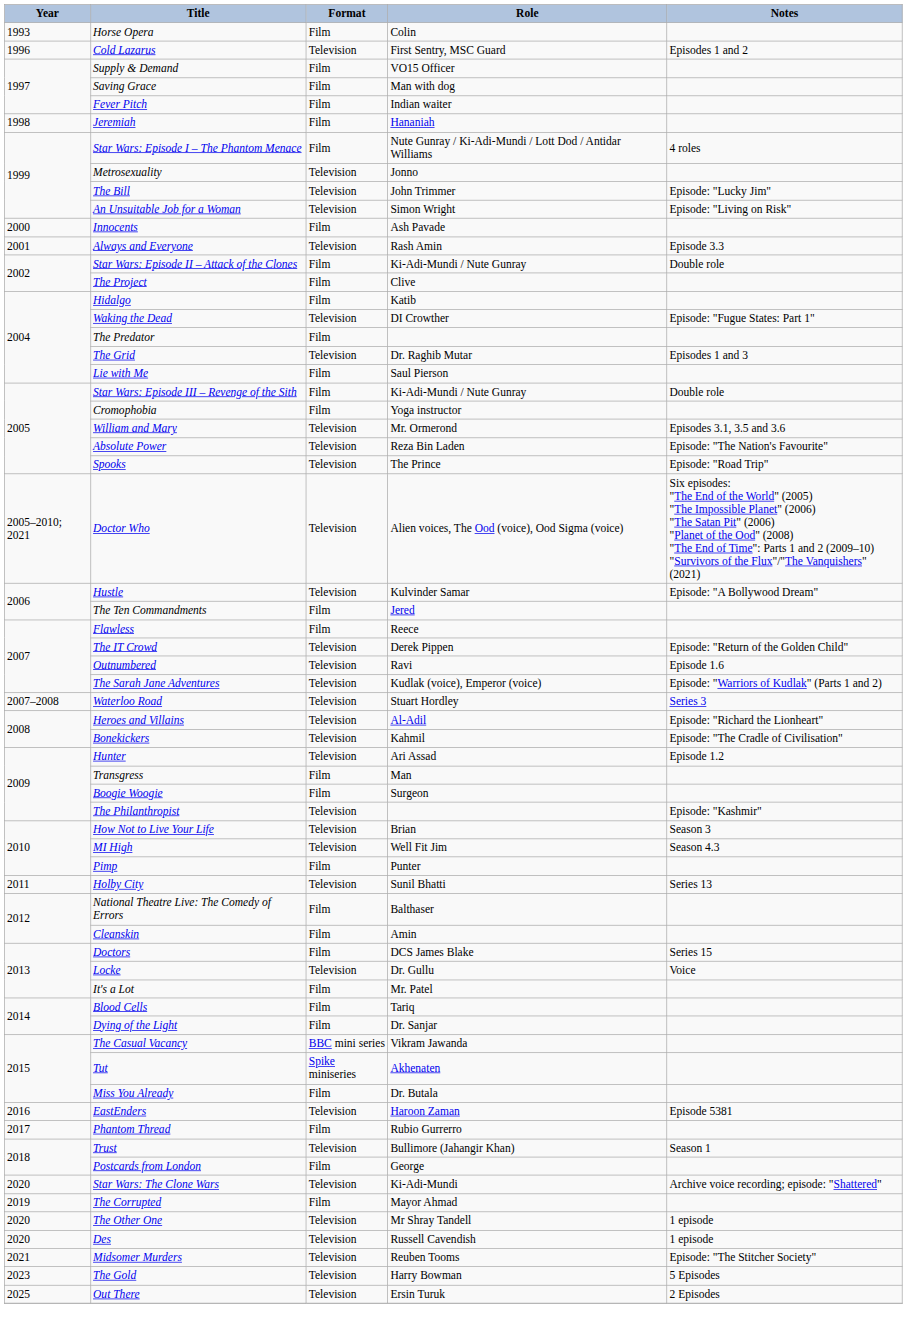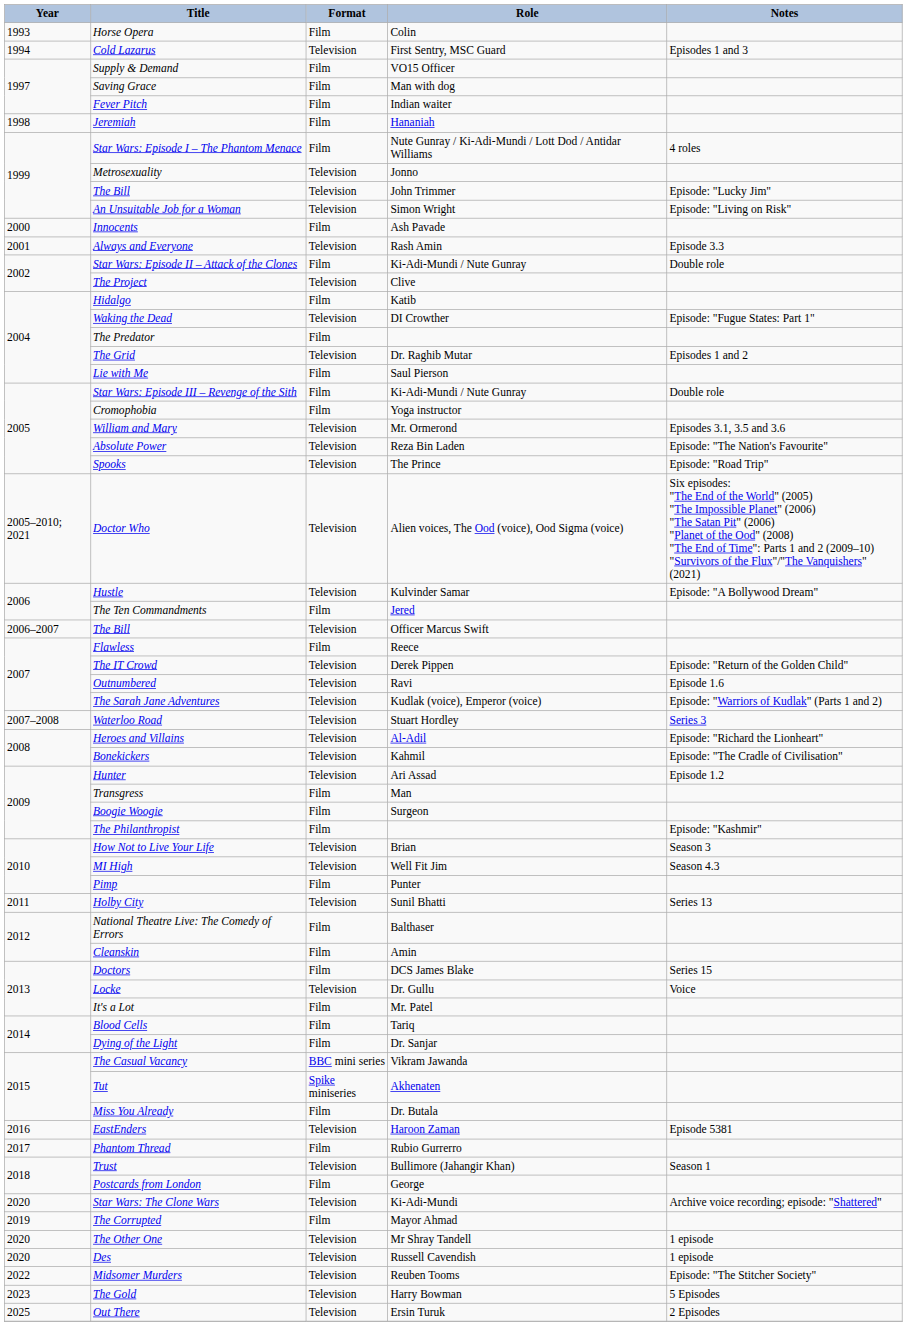 <table class="wikitable" style="font-size:100%">
 <tr style="text-align:center;">
 <th style="background:#B0C4DE;">Year</th>
 <th style="background:#B0C4DE;">Title</th>
 <th style="background:#B0C4DE;">Format</th>
 <th style="background:#B0C4DE;">Role</th>
 <th style="background:#B0C4DE;">Notes</th>
 </tr>
 <tr>
 <td>1993</td>
 <td><em>Horse Opera</em></td>
 <td>Film</td>
 <td>Colin</td>
 <td></td>
 </tr>
 <tr>
-<td>1996</td>
+<td>1994</td>
 <td><em><a href='#'>Cold Lazarus</a></em></td>
 <td>Television</td>
 <td>First Sentry, MSC Guard</td>
-<td>Episodes 1 and 2</td>
+<td>Episodes 1 and 3</td>
 </tr>
 <tr>
 <td rowspan="3">1997</td>
 <td><em>Supply & Demand</em></td>
 <td>Film</td>
 <td>VO15 Officer</td>
 <td></td>
 </tr>
 <tr>
 <td><em>Saving Grace</em></td>
 <td>Film</td>
 <td>Man with dog</td>
 <td></td>
 </tr>
 <tr>
 <td><em><a href='#'>Fever Pitch</a></em></td>
 <td>Film</td>
 <td>Indian waiter</td>
 <td></td>
 </tr>
 <tr>
 <td>1998</td>
 <td><em><a href='#'>Jeremiah</a></em></td>
 <td>Film</td>
 <td><a href='#'>Hananiah</a></td>
 <td></td>
 </tr>
 <tr>
 <td rowspan="4">1999</td>
 <td><em><a href='#'>Star Wars: Episode I – The Phantom Menace</a></em></td>
 <td>Film</td>
 <td>Nute Gunray / Ki-Adi-Mundi / Lott Dod / Antidar Williams</td>
 <td>4 roles</td>
 </tr>
 <tr>
 <td><em>Metrosexuality</em></td>
 <td>Television</td>
 <td>Jonno</td>
 <td></td>
 </tr>
 <tr>
 <td><em><a href='#'>The Bill</a></em></td>
 <td>Television</td>
 <td>John Trimmer</td>
 <td>Episode: "Lucky Jim"</td>
 </tr>
 <tr>
 <td><em><a href='#'>An Unsuitable Job for a Woman</a></em></td>
 <td>Television</td>
 <td>Simon Wright</td>
 <td>Episode: "Living on Risk"</td>
 </tr>
 <tr>
 <td>2000</td>
 <td><em><a href='#'>Innocents</a></em></td>
 <td>Film</td>
 <td>Ash Pavade</td>
 <td></td>
 </tr>
 <tr>
 <td>2001</td>
 <td><em><a href='#'>Always and Everyone</a></em></td>
 <td>Television</td>
 <td>Rash Amin</td>
 <td>Episode 3.3</td>
 </tr>
 <tr>
 <td rowspan="2">2002</td>
 <td><em><a href='#'>Star Wars: Episode II – Attack of the Clones</a></em></td>
 <td>Film</td>
 <td>Ki-Adi-Mundi / Nute Gunray</td>
 <td>Double role</td>
 </tr>
 <tr>
 <td><em><a href='#'>The Project</a></em></td>
-<td>Film</td>
+<td>Television</td>
 <td>Clive</td>
 <td></td>
 </tr>
 <tr>
 <td rowspan="5">2004</td>
 <td><em><a href='#'>Hidalgo</a></em></td>
 <td>Film</td>
 <td>Katib</td>
 <td></td>
 </tr>
 <tr>
 <td><em><a href='#'>Waking the Dead</a></em></td>
 <td>Television</td>
 <td>DI Crowther</td>
 <td>Episode: "Fugue States: Part 1"</td>
 </tr>
 <tr>
 <td><em>The Predator</em></td>
 <td>Film</td>
 <td></td>
 <td></td>
 </tr>
 <tr>
 <td><em><a href='#'>The Grid</a></em></td>
 <td>Television</td>
 <td>Dr. Raghib Mutar</td>
-<td>Episodes 1 and 3</td>
+<td>Episodes 1 and 2</td>
 </tr>
 <tr>
 <td><em><a href='#'>Lie with Me</a></em></td>
 <td>Film</td>
 <td>Saul Pierson</td>
 <td></td>
 </tr>
 <tr>
 <td rowspan="5">2005</td>
 <td><em><a href='#'>Star Wars: Episode III – Revenge of the Sith</a></em></td>
 <td>Film</td>
 <td>Ki-Adi-Mundi / Nute Gunray</td>
 <td>Double role</td>
 </tr>
 <tr>
 <td><em>Cromophobia</em></td>
 <td>Film</td>
 <td>Yoga instructor</td>
 <td></td>
 </tr>
 <tr>
 <td><em><a href='#'>William and Mary</a></em></td>
 <td>Television</td>
 <td>Mr. Ormerond</td>
 <td>Episodes 3.1, 3.5 and 3.6</td>
 </tr>
 <tr>
 <td><em><a href='#'>Absolute Power</a></em></td>
 <td>Television</td>
 <td>Reza Bin Laden</td>
 <td>Episode: "The Nation's Favourite"</td>
 </tr>
 <tr>
 <td><em><a href='#'>Spooks</a></em></td>
 <td>Television</td>
 <td>The Prince</td>
 <td>Episode: "Road Trip"</td>
 </tr>
 <tr>
 <td>2005–2010; 2021</td>
 <td><em><a href='#'>Doctor Who</a></em></td>
 <td>Television</td>
 <td>Alien voices, The <a href='#'>Ood</a> (voice), Ood Sigma (voice)</td>
 <td>Six episodes:<br>"<a href='#'>The End of the World</a>" (2005)<br>"<a href='#'>The Impossible Planet</a>" (2006)<br>"<a href='#'>The Satan Pit</a>" (2006)<br>"<a href='#'>Planet of the Ood</a>" (2008)<br>"<a href='#'>The End of Time</a>": Parts 1 and 2 (2009–10)<br>"<a href='#'>Survivors of the Flux</a>"/"<a href='#'>The Vanquishers</a>" (2021)</td>
 </tr>
 <tr>
 <td rowspan="2">2006</td>
 <td><em><a href='#'>Hustle</a></em></td>
 <td>Television</td>
 <td>Kulvinder Samar</td>
 <td>Episode: "A Bollywood Dream"</td>
 </tr>
 <tr>
 <td><em>The Ten Commandments</em></td>
 <td>Film</td>
 <td><a href='#'>Jered</a></td>
+<td></td>
+</tr>
+<tr>
+<td>2006–2007</td>
+<td><em><a href='#'>The Bill</a></em></td>
+<td>Television</td>
+<td>Officer Marcus Swift</td>
 <td></td>
 </tr>
 <tr>
 <td rowspan="4">2007</td>
 <td><em><a href='#'>Flawless</a></em></td>
 <td>Film</td>
 <td>Reece</td>
 <td></td>
 </tr>
 <tr>
 <td><em><a href='#'>The IT Crowd</a></em></td>
 <td>Television</td>
 <td>Derek Pippen</td>
 <td>Episode: "Return of the Golden Child"</td>
 </tr>
 <tr>
 <td><em><a href='#'>Outnumbered</a></em></td>
 <td>Television</td>
 <td>Ravi</td>
 <td>Episode 1.6</td>
 </tr>
 <tr>
 <td><em><a href='#'>The Sarah Jane Adventures</a></em></td>
 <td>Television</td>
 <td>Kudlak (voice), Emperor (voice)</td>
 <td>Episode: "<a href='#'>Warriors of Kudlak</a>" (Parts 1 and 2)</td>
 </tr>
 <tr>
 <td>2007–2008</td>
 <td><em><a href='#'>Waterloo Road</a></em></td>
 <td>Television</td>
 <td>Stuart Hordley</td>
 <td><a href='#'>Series 3</a></td>
 </tr>
 <tr>
 <td rowspan="2">2008</td>
 <td><em><a href='#'>Heroes and Villains</a></em></td>
 <td>Television</td>
 <td><a href='#'>Al-Adil</a></td>
 <td>Episode: "Richard the Lionheart"</td>
 </tr>
 <tr>
 <td><em><a href='#'>Bonekickers</a></em></td>
 <td>Television</td>
 <td>Kahmil</td>
 <td>Episode: "The Cradle of Civilisation"</td>
 </tr>
 <tr>
 <td rowspan="4">2009</td>
 <td><em><a href='#'>Hunter</a></em></td>
 <td>Television</td>
 <td>Ari Assad</td>
 <td>Episode 1.2</td>
 </tr>
 <tr>
 <td><em>Transgress</em></td>
 <td>Film</td>
 <td>Man</td>
 <td></td>
 </tr>
 <tr>
 <td><em><a href='#'>Boogie Woogie</a></em></td>
 <td>Film</td>
 <td>Surgeon</td>
 <td></td>
 </tr>
 <tr>
 <td><em><a href='#'>The Philanthropist</a></em></td>
-<td>Television</td>
+<td>Film</td>
 <td></td>
 <td>Episode: "Kashmir"</td>
 </tr>
 <tr>
 <td rowspan="3">2010</td>
 <td><em><a href='#'>How Not to Live Your Life</a></em></td>
 <td>Television</td>
 <td>Brian</td>
 <td>Season 3</td>
 </tr>
 <tr>
 <td><em><a href='#'>MI High</a></em></td>
 <td>Television</td>
 <td>Well Fit Jim</td>
 <td>Season 4.3</td>
 </tr>
 <tr>
 <td><em><a href='#'>Pimp</a></em></td>
 <td>Film</td>
 <td>Punter</td>
 <td></td>
 </tr>
 <tr>
 <td>2011</td>
 <td><em><a href='#'>Holby City</a></em></td>
 <td>Television</td>
 <td>Sunil Bhatti</td>
 <td>Series 13</td>
 </tr>
 <tr>
 <td rowspan="2">2012</td>
 <td><em>National Theatre Live: The Comedy of Errors</em></td>
 <td>Film</td>
 <td>Balthaser</td>
 <td></td>
 </tr>
 <tr>
 <td><em><a href='#'>Cleanskin</a></em></td>
 <td>Film</td>
 <td>Amin</td>
 <td></td>
 </tr>
 <tr>
 <td rowspan="3">2013</td>
 <td><em><a href='#'>Doctors</a></em></td>
 <td>Film</td>
 <td>DCS James Blake</td>
 <td>Series 15</td>
 </tr>
 <tr>
 <td><em><a href='#'>Locke</a></em></td>
 <td>Television</td>
 <td>Dr. Gullu</td>
 <td>Voice</td>
 </tr>
 <tr>
 <td><em>It's a Lot</em></td>
 <td>Film</td>
 <td>Mr. Patel</td>
 <td></td>
 </tr>
 <tr>
 <td rowspan="2">2014</td>
 <td><em><a href='#'>Blood Cells</a></em></td>
 <td>Film</td>
 <td>Tariq</td>
 <td></td>
 </tr>
 <tr>
 <td><em><a href='#'>Dying of the Light</a></em></td>
 <td>Film</td>
 <td>Dr. Sanjar</td>
 <td></td>
 </tr>
 <tr>
 <td rowspan="3">2015</td>
 <td><em><a href='#'>The Casual Vacancy</a></em></td>
 <td><a href='#'>BBC</a> mini series</td>
 <td>Vikram Jawanda</td>
 <td></td>
 </tr>
 <tr>
 <td><em><a href='#'>Tut</a></em></td>
 <td><a href='#'>Spike</a> miniseries</td>
 <td><a href='#'>Akhenaten</a></td>
 <td></td>
 </tr>
 <tr>
 <td><em><a href='#'>Miss You Already</a></em></td>
 <td>Film</td>
 <td>Dr. Butala</td>
 <td></td>
 </tr>
 <tr>
 <td>2016</td>
 <td><em><a href='#'>EastEnders</a></em></td>
 <td>Television</td>
 <td><a href='#'>Haroon Zaman</a></td>
 <td>Episode 5381</td>
 </tr>
 <tr>
 <td>2017</td>
 <td><em><a href='#'>Phantom Thread</a></em></td>
 <td>Film</td>
 <td>Rubio Gurrerro</td>
 <td></td>
 </tr>
 <tr>
 <td rowspan="2">2018</td>
 <td><em><a href='#'>Trust</a></em></td>
 <td>Television</td>
 <td>Bullimore (Jahangir Khan)</td>
 <td>Season 1</td>
 </tr>
 <tr>
 <td><em><a href='#'>Postcards from London</a></em></td>
 <td>Film</td>
 <td>George</td>
 <td></td>
 </tr>
 <tr>
 <td>2020</td>
 <td><em><a href='#'>Star Wars: The Clone Wars</a></em></td>
 <td>Television</td>
 <td>Ki-Adi-Mundi</td>
 <td>Archive voice recording; episode: "<a href='#'>Shattered</a>"</td>
 </tr>
 <tr>
 <td>2019</td>
 <td><em><a href='#'>The Corrupted</a></em></td>
 <td>Film</td>
 <td>Mayor Ahmad</td>
 <td></td>
 </tr>
 <tr>
 <td>2020</td>
 <td><em><a href='#'>The Other One</a></em></td>
 <td>Television</td>
 <td>Mr Shray Tandell</td>
 <td>1 episode</td>
 </tr>
 <tr>
 <td>2020</td>
 <td><em><a href='#'>Des</a></em></td>
 <td>Television</td>
 <td>Russell Cavendish</td>
 <td>1 episode</td>
 </tr>
 <tr>
-<td>2021</td>
+<td>2022</td>
 <td><em><a href='#'>Midsomer Murders</a></em></td>
 <td>Television</td>
 <td>Reuben Tooms</td>
 <td>Episode: "The Stitcher Society"</td>
 </tr>
 <tr>
 <td>2023</td>
 <td><em><a href='#'>The Gold</a></em></td>
 <td>Television</td>
 <td>Harry Bowman</td>
 <td>5 Episodes</td>
 </tr>
 <tr>
 <td>2025</td>
 <td><em><a href='#'>Out There</a></em></td>
 <td>Television</td>
 <td>Ersin Turuk</td>
 <td>2 Episodes</td>
 </tr>
 <tr>
 </tr>
 </table>
